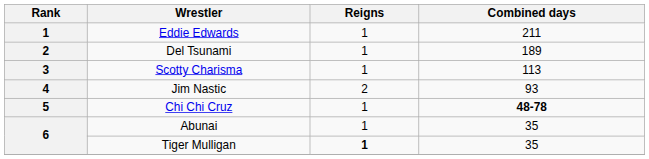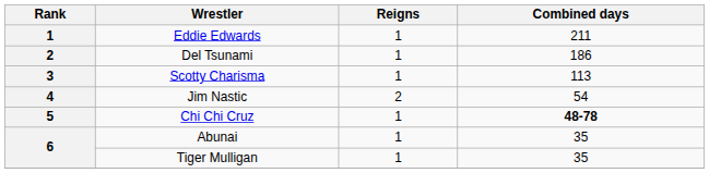 <table class="wikitable sortable" width=98% style="text-align:center;">
 <tr>
 <th>Rank</th>
 <th>Wrestler</th>
 <th>Reigns</th>
 <th>Combined days</th>
 </tr>
 <tr>
 <th>1</th>
 <td><a href='#'>Eddie Edwards</a></td>
 <td>1</td>
 <td>211</td>
 </tr>
 <tr>
 <th>2</th>
 <td>Del Tsunami</td>
 <td>1</td>
-<td>189</td>
+<td>186</td>
 </tr>
 <tr>
 <th>3</th>
 <td><a href='#'>Scotty Charisma</a></td>
 <td>1</td>
 <td>113</td>
 </tr>
 <tr>
 <th>4</th>
 <td>Jim Nastic</td>
 <td>2</td>
-<td>93</td>
+<td>54</td>
 </tr>
 <tr>
 <th>5</th>
 <td><a href='#'>Chi Chi Cruz</a></td>
 <td>1</td>
 <td><strong>48-78</strong></td>
 </tr>
 <tr>
 <th rowspan=2>6</th>
 <td>Abunai</td>
 <td>1</td>
 <td>35</td>
 </tr>
 <tr>
 <td>Tiger Mulligan</td>
-<td><strong>1</strong></td>
+<td>1</td>
 <td>35</td>
 </tr>
 <tr>
 </tr>
 </table>
